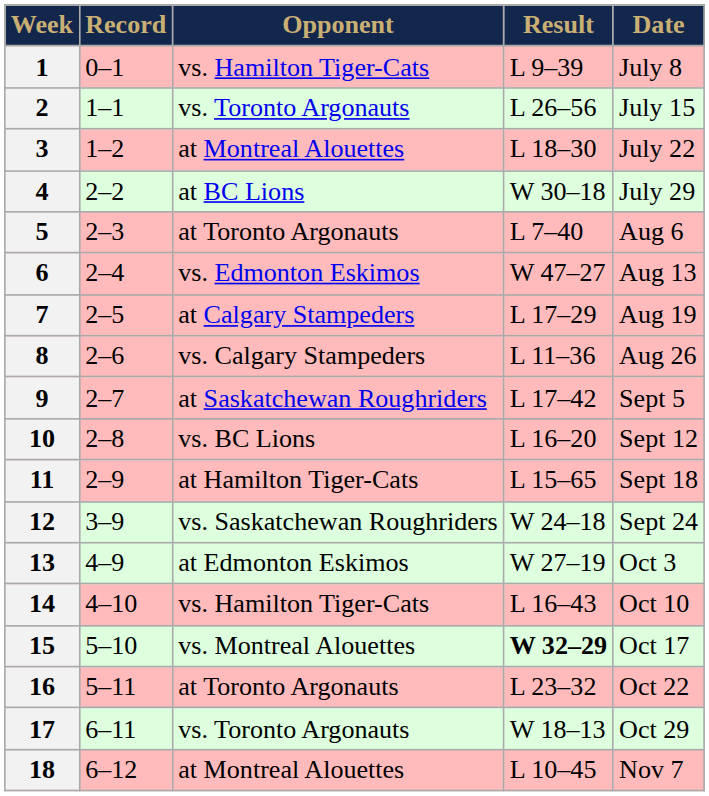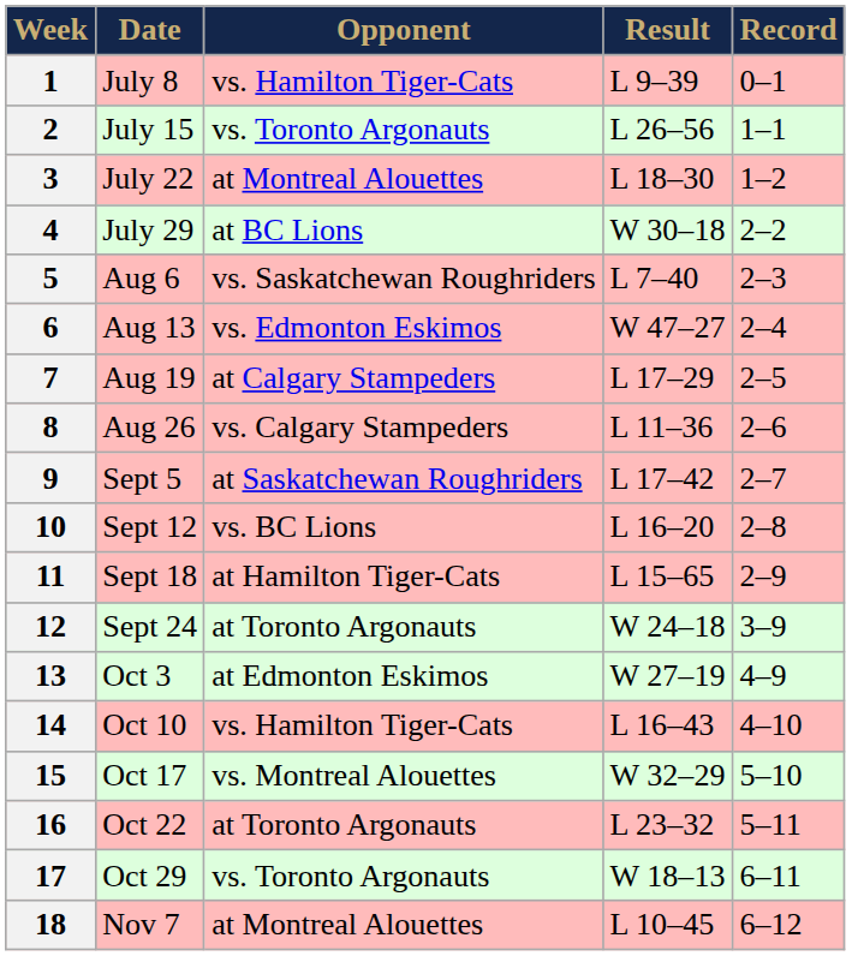 <table class="wikitable sortable sortable">
 <tr>
 <th style="background:#13264B;color:#C9AF74;">Week</th>
-<th style="background:#13264B;color:#C9AF74;">Record</th>
+<th style="background:#13264B;color:#C9AF74;">Date</th>
 <th style="background:#13264B;color:#C9AF74;">Opponent</th>
 <th style="background:#13264B;color:#C9AF74;">Result</th>
-<th style="background:#13264B;color:#C9AF74;">Date</th>
+<th style="background:#13264B;color:#C9AF74;">Record</th>
 </tr>
 <tr style="background:#ffbbbb">
 <th>1</th>
-<td>0–1</td>
+<td>July 8</td>
 <td>vs. <a href='#'>Hamilton Tiger-Cats</a></td>
 <td>L 9–39</td>
-<td>July 8</td>
+<td>0–1</td>
 </tr>
 <tr style="background:#ddffdd">
 <th>2</th>
-<td>1–1</td>
+<td>July 15</td>
 <td>vs. <a href='#'>Toronto Argonauts</a></td>
 <td>L 26–56</td>
-<td>July 15</td>
+<td>1–1</td>
 </tr>
 <tr style="background:#ffbbbb">
 <th>3</th>
-<td>1–2</td>
+<td>July 22</td>
 <td>at <a href='#'>Montreal Alouettes</a></td>
 <td>L 18–30</td>
-<td>July 22</td>
+<td>1–2</td>
 </tr>
 <tr style="background:#ddffdd">
 <th>4</th>
-<td>2–2</td>
+<td>July 29</td>
 <td>at <a href='#'>BC Lions</a></td>
 <td>W 30–18</td>
-<td>July 29</td>
+<td>2–2</td>
 </tr>
 <tr style="background:#ffbbbb">
 <th>5</th>
+<td>Aug 6</td>
+<td>vs. Saskatchewan Roughriders</td>
+<td>L 7–40</td>
 <td>2–3</td>
-<td>at Toronto Argonauts</td>
-<td>L 7–40</td>
-<td>Aug 6</td>
 </tr>
 <tr style="background:#ffbbbb">
 <th>6</th>
-<td>2–4</td>
+<td>Aug 13</td>
 <td>vs. <a href='#'>Edmonton Eskimos</a></td>
 <td>W 47–27</td>
-<td>Aug 13</td>
+<td>2–4</td>
 </tr>
 <tr style="background:#ffbbbb">
 <th>7</th>
-<td>2–5</td>
+<td>Aug 19</td>
 <td>at <a href='#'>Calgary Stampeders</a></td>
 <td>L 17–29</td>
-<td>Aug 19</td>
+<td>2–5</td>
 </tr>
 <tr style="background:#ffbbbb">
 <th>8</th>
-<td>2–6</td>
+<td>Aug 26</td>
 <td>vs. Calgary Stampeders</td>
 <td>L 11–36</td>
-<td>Aug 26</td>
+<td>2–6</td>
 </tr>
 <tr style="background:#ffbbbb">
 <th>9</th>
-<td>2–7</td>
+<td>Sept 5</td>
 <td>at <a href='#'>Saskatchewan Roughriders</a></td>
 <td>L 17–42</td>
-<td>Sept 5</td>
+<td>2–7</td>
 </tr>
 <tr style="background:#ffbbbb">
 <th>10</th>
-<td>2–8</td>
+<td>Sept 12</td>
 <td>vs. BC Lions</td>
 <td>L 16–20</td>
-<td>Sept 12</td>
+<td>2–8</td>
 </tr>
 <tr style="background:#ffbbbb">
 <th>11</th>
-<td>2–9</td>
+<td>Sept 18</td>
 <td>at Hamilton Tiger-Cats</td>
 <td>L 15–65</td>
-<td>Sept 18</td>
+<td>2–9</td>
 </tr>
 <tr style="background:#ddffdd">
 <th>12</th>
+<td>Sept 24</td>
+<td>at Toronto Argonauts</td>
+<td>W 24–18</td>
 <td>3–9</td>
-<td>vs. Saskatchewan Roughriders</td>
-<td>W 24–18</td>
-<td>Sept 24</td>
 </tr>
 <tr style="background:#ddffdd">
 <th>13</th>
-<td>4–9</td>
+<td>Oct 3</td>
 <td>at Edmonton Eskimos</td>
 <td>W 27–19</td>
-<td>Oct 3</td>
+<td>4–9</td>
 </tr>
 <tr style="background:#ffbbbb">
 <th>14</th>
-<td>4–10</td>
+<td>Oct 10</td>
 <td>vs. Hamilton Tiger-Cats</td>
 <td>L 16–43</td>
-<td>Oct 10</td>
+<td>4–10</td>
 </tr>
 <tr style="background:#ddffdd">
 <th>15</th>
+<td>Oct 17</td>
+<td>vs. Montreal Alouettes</td>
+<td>W 32–29</td>
 <td>5–10</td>
-<td>vs. Montreal Alouettes</td>
-<td><strong>W 32–29</strong></td>
-<td>Oct 17</td>
 </tr>
 <tr style="background:#ffbbbb">
 <th>16</th>
-<td>5–11</td>
+<td>Oct 22</td>
 <td>at Toronto Argonauts</td>
 <td>L 23–32</td>
-<td>Oct 22</td>
+<td>5–11</td>
 </tr>
 <tr style="background:#ddffdd">
 <th>17</th>
-<td>6–11</td>
+<td>Oct 29</td>
 <td>vs. Toronto Argonauts</td>
 <td>W 18–13</td>
-<td>Oct 29</td>
+<td>6–11</td>
 </tr>
 <tr style="background:#ffbbbb">
 <th>18</th>
-<td>6–12</td>
+<td>Nov 7</td>
 <td>at Montreal Alouettes</td>
 <td>L 10–45</td>
-<td>Nov 7</td>
+<td>6–12</td>
 </tr>
 </table>
